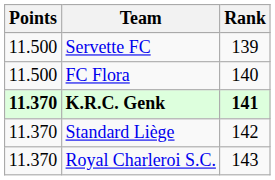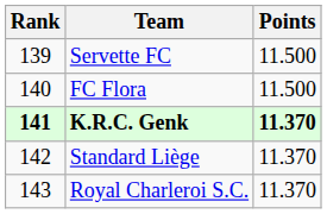 <table class="wikitable" style="text-align: center;">
 <tr>
+<th>Rank</th>
+<th>Team</th>
 <th>Points</th>
-<th>Team</th>
-<th>Rank</th>
 </tr>
 <tr>
+<td>139</td>
+<td align="left"> <a href='#'>Servette FC</a></td>
 <td>11.500</td>
-<td align="left"> <a href='#'>Servette FC</a></td>
-<td>139</td>
 </tr>
 <tr>
+<td>140</td>
+<td align="left"> <a href='#'>FC Flora</a></td>
 <td>11.500</td>
-<td align="left"> <a href='#'>FC Flora</a></td>
-<td>140</td>
 </tr>
 <tr bgcolor="#ddffdd" style="font-weight:bold">
+<td>141</td>
+<td align="left"> K.R.C. Genk</td>
 <td>11.370</td>
-<td align="left"> K.R.C. Genk</td>
-<td>141</td>
 </tr>
 <tr>
+<td>142</td>
+<td align="left"> <a href='#'>Standard Liège</a></td>
 <td>11.370</td>
-<td align="left"> <a href='#'>Standard Liège</a></td>
-<td>142</td>
 </tr>
 <tr>
+<td>143</td>
+<td align="left"> <a href='#'>Royal Charleroi S.C.</a></td>
 <td>11.370</td>
-<td align="left"> <a href='#'>Royal Charleroi S.C.</a></td>
-<td>143</td>
 </tr>
 </table>
